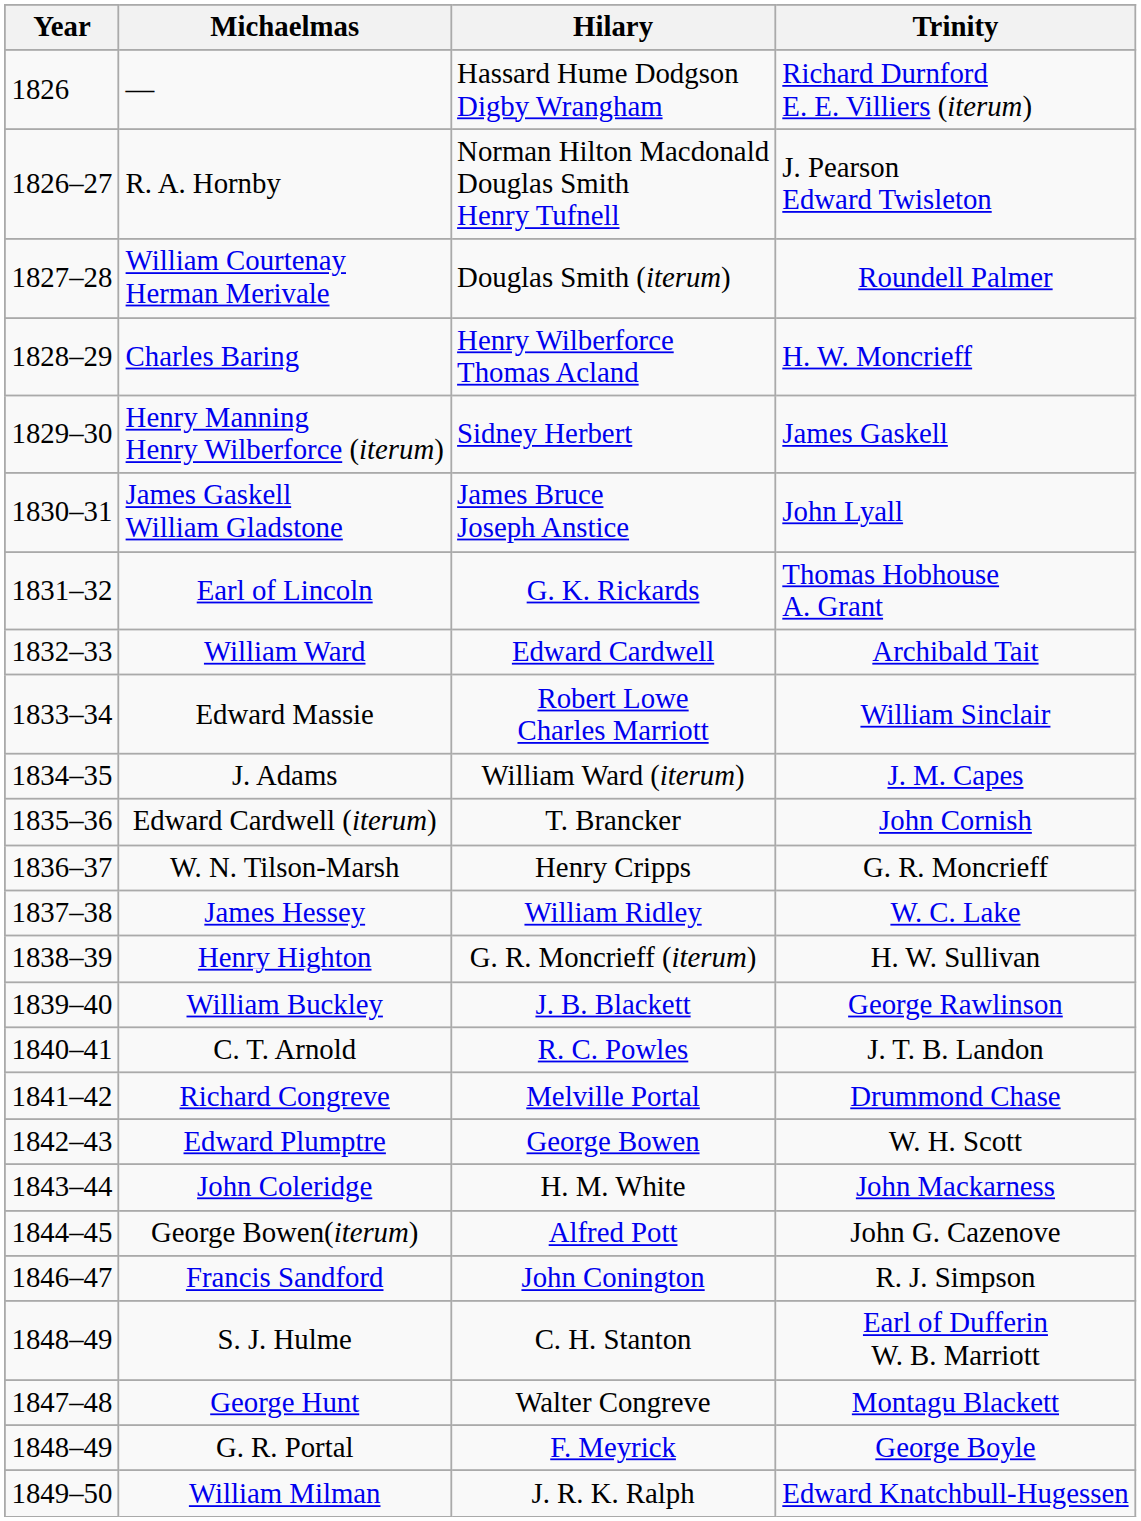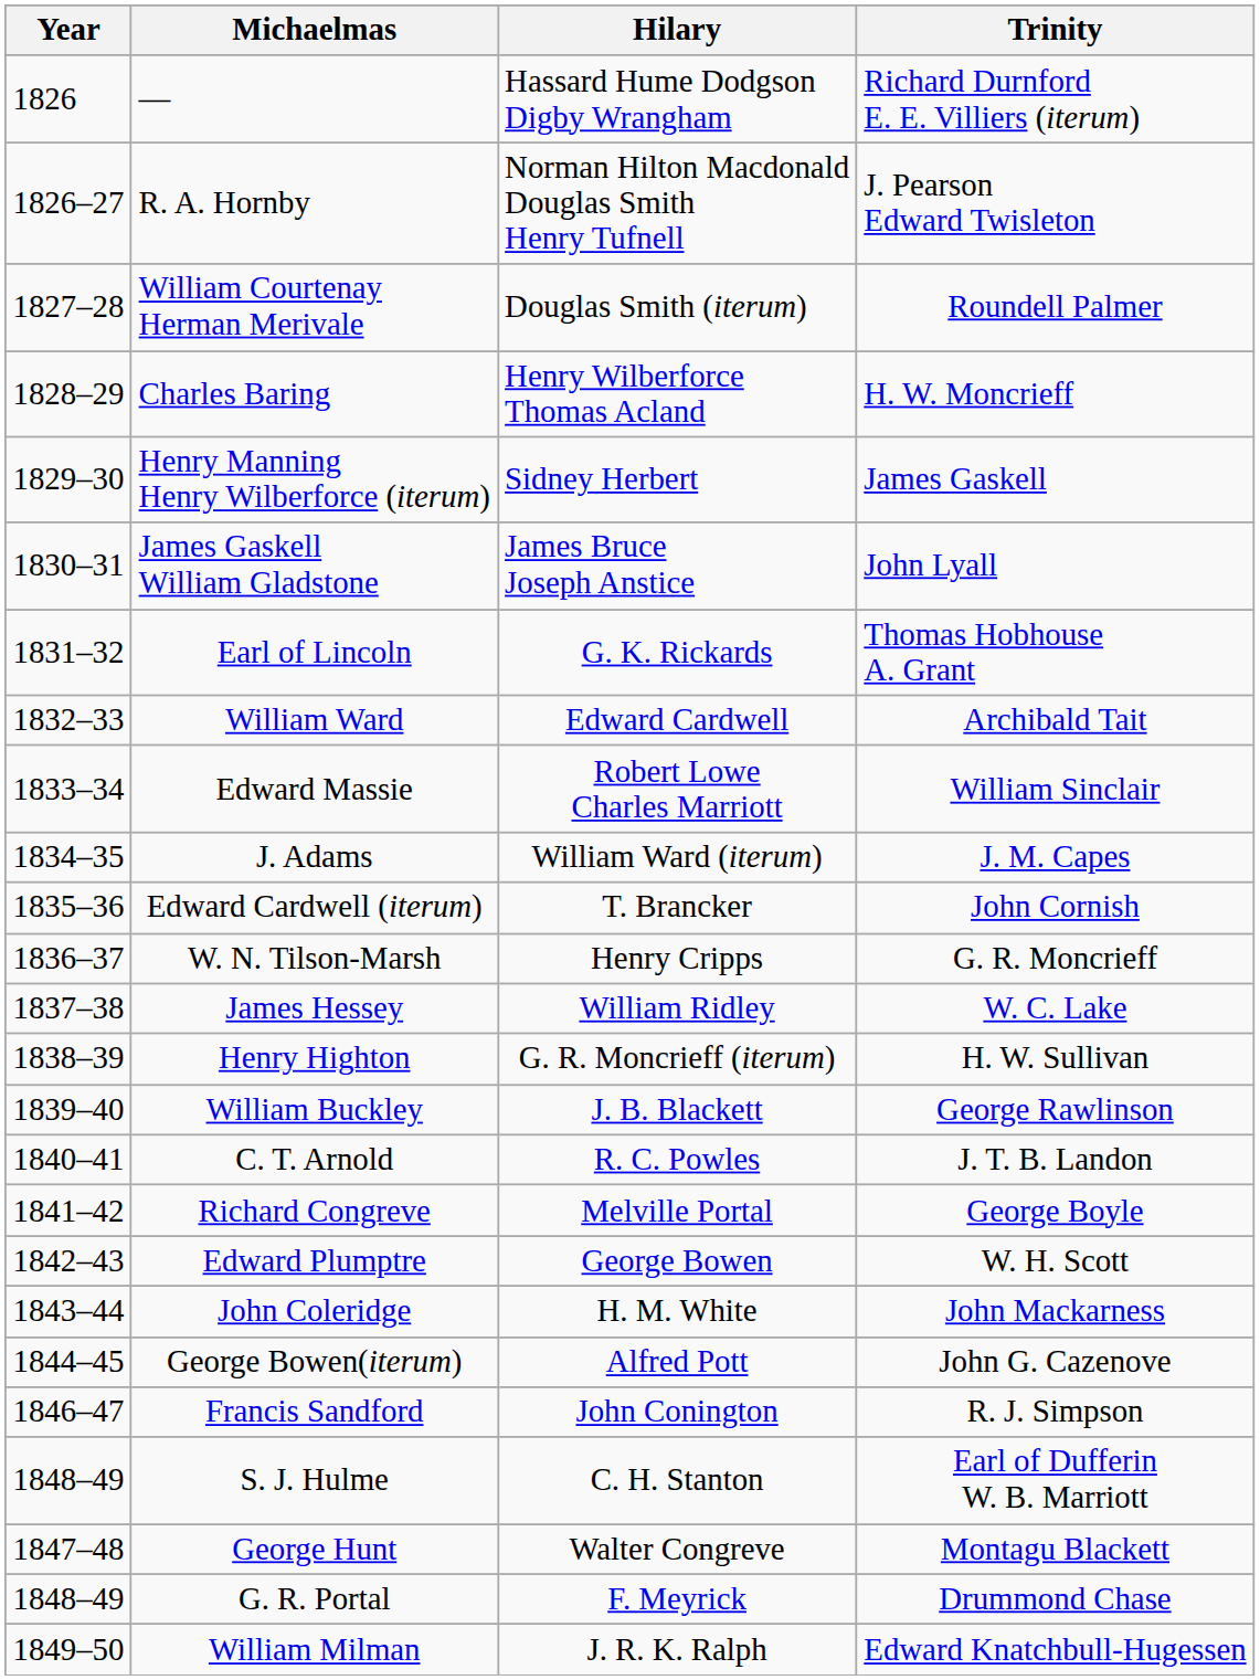 <table class=wikitable>
 <tr>
 <th>Year</th>
 <th>Michaelmas</th>
 <th>Hilary</th>
 <th>Trinity</th>
 </tr>
 <tr>
 <td>1826</td>
 <td>—</td>
 <td> Hassard Hume Dodgson<br> <a href='#'>Digby Wrangham</a></td>
 <td> <a href='#'>Richard Durnford</a><br> <a href='#'>E. E. Villiers</a> (<em>iterum</em>)</td>
 </tr>
 <tr>
 <td>1826–27</td>
 <td> R. A. Hornby</td>
 <td> Norman Hilton Macdonald<br> Douglas Smith<br> <a href='#'>Henry Tufnell</a></td>
 <td> J. Pearson<br> <a href='#'>Edward Twisleton</a></td>
 </tr>
 <tr>
 <td>1827–28</td>
 <td> <a href='#'>William Courtenay</a><br> <a href='#'>Herman Merivale</a></td>
 <td> Douglas Smith (<em>iterum</em>)</td>
 <td align="center"> <a href='#'>Roundell Palmer</a></td>
 </tr>
 <tr>
 <td>1828–29</td>
 <td> <a href='#'>Charles Baring</a></td>
 <td> <a href='#'>Henry Wilberforce</a><br> <a href='#'>Thomas Acland</a></td>
 <td> <a href='#'>H. W. Moncrieff</a></td>
 </tr>
 <tr>
 <td>1829–30</td>
 <td> <a href='#'>Henry Manning</a><br> <a href='#'>Henry Wilberforce</a> (<em>iterum</em>)</td>
 <td> <a href='#'>Sidney Herbert</a></td>
 <td> <a href='#'>James Gaskell</a></td>
 </tr>
 <tr>
 <td>1830–31</td>
 <td> <a href='#'>James Gaskell</a><br> <a href='#'>William Gladstone</a></td>
 <td> <a href='#'>James Bruce</a><br> <a href='#'>Joseph Anstice</a></td>
 <td> <a href='#'>John Lyall</a></td>
 </tr>
 <tr>
 <td align="center">1831–32</td>
 <td align="center"> <a href='#'>Earl of Lincoln</a></td>
 <td align="center"> <a href='#'>G. K. Rickards</a></td>
 <td> <a href='#'>Thomas Hobhouse</a><br> <a href='#'>A. Grant</a></td>
 </tr>
 <tr>
 <td align="center">1832–33</td>
 <td align="center"> <a href='#'>William Ward</a></td>
 <td align="center"> <a href='#'>Edward Cardwell</a></td>
 <td align="center"> <a href='#'>Archibald Tait</a></td>
 </tr>
 <tr>
 <td align="center">1833–34</td>
 <td align="center"> Edward Massie</td>
 <td align="center"> <a href='#'>Robert Lowe</a><br> <a href='#'>Charles Marriott</a></td>
 <td align="center"> <a href='#'>William Sinclair</a></td>
 </tr>
 <tr>
 <td align="center">1834–35</td>
 <td align="center"> J. Adams</td>
 <td align="center"> William Ward (<em>iterum</em>)</td>
 <td align="center"> <a href='#'>J. M. Capes</a></td>
 </tr>
 <tr>
 <td align="center">1835–36</td>
 <td align="center"> Edward Cardwell (<em>iterum</em>)</td>
 <td align="center"> T. Brancker</td>
 <td align="center"> <a href='#'>John Cornish</a></td>
 </tr>
 <tr>
 <td align="center">1836–37</td>
 <td align="center"> W. N. Tilson-Marsh</td>
 <td align="center"> Henry Cripps</td>
 <td align="center"> G. R. Moncrieff</td>
 </tr>
 <tr>
 <td align="center">1837–38</td>
 <td align="center"> <a href='#'>James Hessey</a></td>
 <td align="center"> <a href='#'>William Ridley</a></td>
 <td align="center"> <a href='#'>W. C. Lake</a></td>
 </tr>
 <tr>
 <td align="center">1838–39</td>
 <td align="center"> <a href='#'>Henry Highton</a></td>
 <td align="center"> G. R. Moncrieff (<em>iterum</em>)</td>
 <td align="center"> H. W. Sullivan</td>
 </tr>
 <tr>
 <td align="center">1839–40</td>
 <td align="center"> <a href='#'>William Buckley</a></td>
 <td align="center"> <a href='#'>J. B. Blackett</a></td>
 <td align="center"> <a href='#'>George Rawlinson</a></td>
 </tr>
 <tr>
 <td align="center">1840–41</td>
 <td align="center"> C. T. Arnold</td>
 <td align="center"> <a href='#'>R. C. Powles</a></td>
 <td align="center"> J. T. B. Landon</td>
 </tr>
 <tr>
 <td align="center">1841–42</td>
 <td align="center"> <a href='#'>Richard Congreve</a></td>
 <td align="center"> <a href='#'>Melville Portal</a></td>
-<td align="center"> <a href='#'>Drummond Chase</a></td>
+<td align="center"> <a href='#'>George Boyle</a></td>
 </tr>
 <tr>
 <td align="center">1842–43</td>
 <td align="center"> <a href='#'>Edward Plumptre</a></td>
 <td align="center"> <a href='#'>George Bowen</a></td>
 <td align="center"> W. H. Scott</td>
 </tr>
 <tr>
 <td align="center">1843–44</td>
 <td align="center"> <a href='#'>John Coleridge</a></td>
 <td align="center"> H. M. White</td>
 <td align="center"> <a href='#'>John Mackarness</a></td>
 </tr>
 <tr>
 <td align="center">1844–45</td>
 <td align="center"> George Bowen(<em>iterum</em>)</td>
 <td align="center"> <a href='#'>Alfred Pott</a></td>
 <td align="center"> John G. Cazenove</td>
 </tr>
 <tr>
 <td align="center">1846–47</td>
 <td align="center"> <a href='#'>Francis Sandford</a></td>
 <td align="center"> <a href='#'>John Conington</a></td>
 <td align="center"> R. J. Simpson</td>
 </tr>
 <tr>
 <td align="center">1848–49</td>
 <td align="center"> S. J. Hulme</td>
 <td align="center"> C. H. Stanton</td>
 <td align="center"> <a href='#'>Earl of Dufferin</a><br> W. B. Marriott</td>
 </tr>
 <tr>
 <td align="center">1847–48</td>
 <td align="center"> <a href='#'>George Hunt</a></td>
 <td align="center"> Walter Congreve</td>
 <td align="center"> <a href='#'>Montagu Blackett</a></td>
 </tr>
 <tr>
 <td align="center">1848–49</td>
 <td align="center"> G. R. Portal</td>
 <td align="center"> <a href='#'>F. Meyrick</a></td>
-<td align="center"> <a href='#'>George Boyle</a></td>
+<td align="center"> <a href='#'>Drummond Chase</a></td>
 </tr>
 <tr>
 <td align="center">1849–50</td>
 <td align="center"> <a href='#'>William Milman</a></td>
 <td align="center"> J. R. K. Ralph</td>
 <td align="center"> <a href='#'>Edward Knatchbull-Hugessen</a></td>
 </tr>
 </table>
